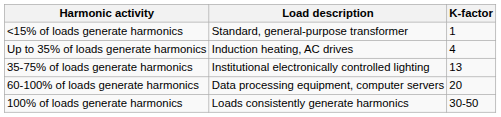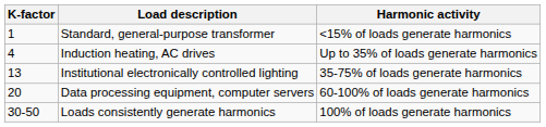 <table class="wikitable">
 <tr>
+<th>K-factor</th>
+<th>Load description</th>
 <th>Harmonic activity</th>
-<th>Load description</th>
-<th>K-factor</th>
 </tr>
 <tr>
+<td>1</td>
+<td>Standard, general-purpose transformer</td>
 <td><15% of loads generate harmonics</td>
-<td>Standard, general-purpose transformer</td>
-<td>1</td>
 </tr>
 <tr>
+<td>4</td>
+<td>Induction heating, AC drives</td>
 <td>Up to 35% of loads generate harmonics</td>
-<td>Induction heating, AC drives</td>
-<td>4</td>
 </tr>
 <tr>
+<td>13</td>
+<td>Institutional electronically controlled lighting</td>
 <td>35-75% of loads generate harmonics</td>
-<td>Institutional electronically controlled lighting</td>
-<td>13</td>
 </tr>
 <tr>
+<td>20</td>
+<td>Data processing equipment, computer servers</td>
 <td>60-100% of loads generate harmonics</td>
-<td>Data processing equipment, computer servers</td>
-<td>20</td>
 </tr>
 <tr>
+<td>30-50</td>
+<td>Loads consistently generate harmonics</td>
 <td>100% of loads generate harmonics</td>
-<td>Loads consistently generate harmonics</td>
-<td>30-50</td>
 </tr>
 </table>
